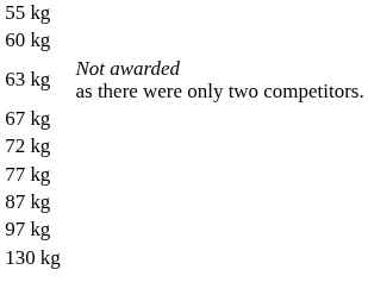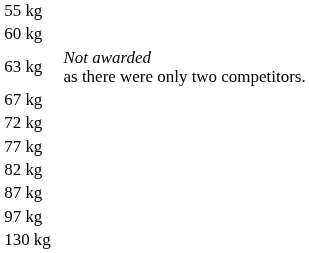 <table>
 <tr>
 <td>55 kg</td>
 <td></td>
 <td></td>
 <td></td>
 </tr>
 <tr>
 <td rowspan=2>60 kg</td>
 <td rowspan=2></td>
 <td rowspan=2></td>
 <td></td>
 </tr>
 <tr>
 <td></td>
 </tr>
 <tr>
 <td>63 kg</td>
 <td></td>
 <td></td>
 <td><em>Not awarded</em><br><span>as there were only two competitors.</span></td>
 </tr>
 <tr>
 <td rowspan=2>67 kg</td>
 <td rowspan=2></td>
 <td rowspan=2></td>
 <td></td>
 </tr>
 <tr>
 <td></td>
 </tr>
 <tr>
 <td>72 kg</td>
 <td></td>
 <td></td>
 <td></td>
 </tr>
 <tr>
 <td rowspan=2>77 kg</td>
 <td rowspan=2></td>
 <td rowspan=2></td>
 <td></td>
 </tr>
 <tr>
 <td></td>
 </tr>
 <tr>
+<td>82 kg</td>
+<td></td>
+<td></td>
+<td></td>
+</tr>
+<tr>
 <td rowspan=2>87 kg</td>
 <td rowspan=2></td>
 <td rowspan=2></td>
 <td></td>
 </tr>
 <tr>
 <td></td>
 </tr>
 <tr>
 <td rowspan=2>97 kg</td>
 <td rowspan=2></td>
 <td rowspan=2></td>
 <td></td>
 </tr>
 <tr>
 <td></td>
 </tr>
 <tr>
 <td rowspan=2>130 kg</td>
 <td rowspan=2></td>
 <td rowspan=2></td>
 <td></td>
 </tr>
 <tr>
 <td></td>
 </tr>
 <tr>
 </tr>
 </table>
